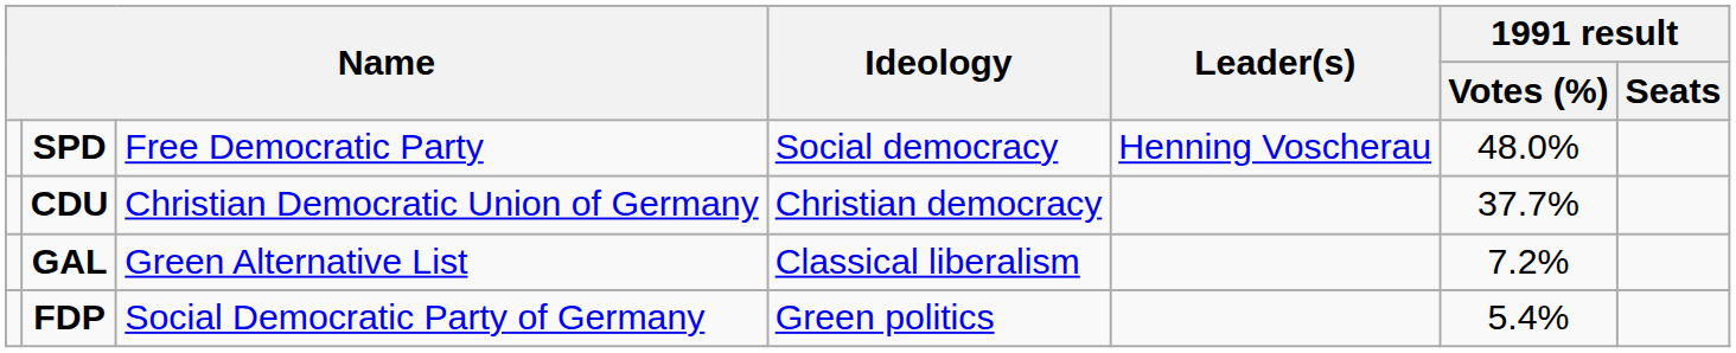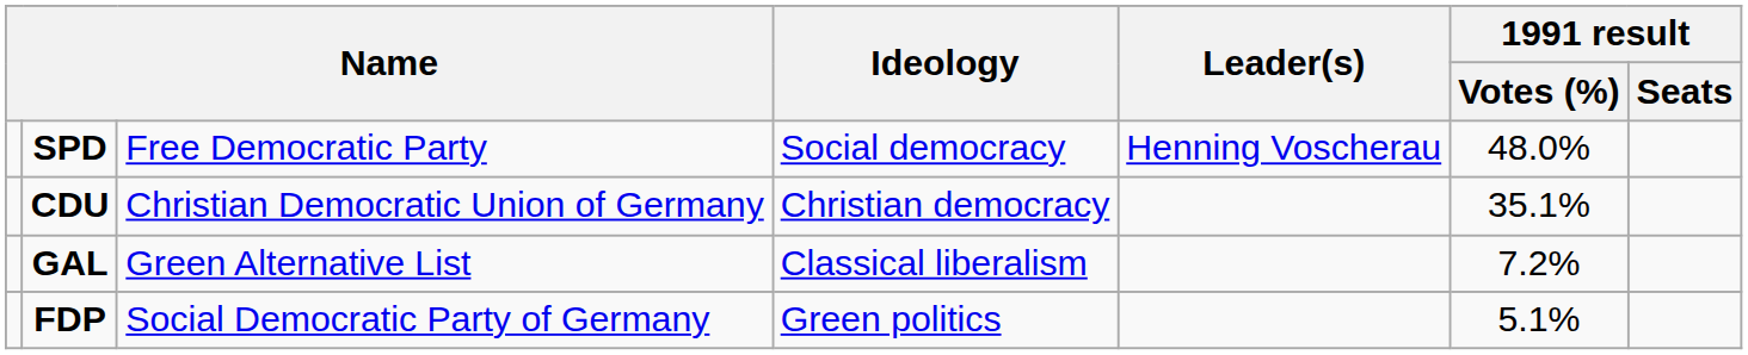 <table class="wikitable">
 <tr>
 <th rowspan=2 colspan=3>Name</th>
 <th rowspan=2>Ideology</th>
 <th rowspan=2>Leader(s)</th>
 <th colspan=2>1991 result</th>
 </tr>
 <tr>
 <th>Votes (%)</th>
 <th>Seats</th>
 </tr>
 <tr>
 <td bgcolor=></td>
 <td align=center><strong>SPD</strong></td>
 <td><a href='#'>Free Democratic Party</a><br></td>
 <td><a href='#'>Social democracy</a></td>
 <td><a href='#'>Henning Voscherau</a></td>
 <td align=center>48.0%</td>
 <td></td>
 </tr>
 <tr>
 <td bgcolor=></td>
 <td align=center><strong>CDU</strong></td>
 <td><a href='#'>Christian Democratic Union of Germany</a><br></td>
 <td><a href='#'>Christian democracy</a></td>
 <td></td>
-<td align=center>37.7%</td>
+<td align=center>35.1%</td>
 <td></td>
 </tr>
 <tr>
 <td bgcolor=></td>
 <td align=center><strong>GAL</strong></td>
 <td><a href='#'>Green Alternative List</a><br></td>
 <td><a href='#'>Classical liberalism</a></td>
 <td></td>
 <td align=center>7.2%</td>
 <td></td>
 </tr>
 <tr>
 <td bgcolor=></td>
 <td align=center><strong>FDP</strong></td>
 <td><a href='#'>Social Democratic Party of Germany</a><br></td>
 <td><a href='#'>Green politics</a></td>
 <td></td>
-<td align=center>5.4%</td>
+<td align=center>5.1%</td>
 <td></td>
 </tr>
 </table>
